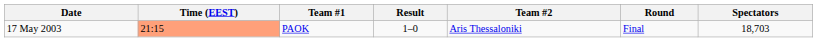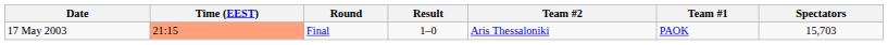 <table class="wikitable" style="text-align: left;" width="100%">
 <tr>
 <th>Date</th>
 <th>Time (<a href='#'>EEST</a>)</th>
-<th>Team #1</th>
+<th>Round</th>
 <th>Result</th>
 <th>Team #2</th>
-<th>Round</th>
+<th>Team #1</th>
 <th>Spectators</th>
 </tr>
 <tr>
 <td>17 May 2003</td>
 <td style="background: lightsalmon;">21:15</td>
-<td><a href='#'>PAOK</a></td>
+<td><a href='#'>Final</a></td>
 <td style="text-align:center;">1–0</td>
 <td><a href='#'>Aris Thessaloniki</a></td>
-<td><a href='#'>Final</a></td>
-<td style="text-align:center;">18,703</td>
+<td><a href='#'>PAOK</a></td>
+<td style="text-align:center;">15,703</td>
 </tr>
 </table>
